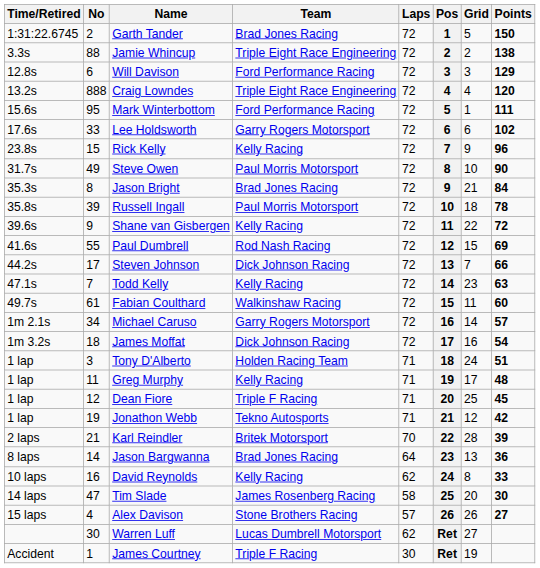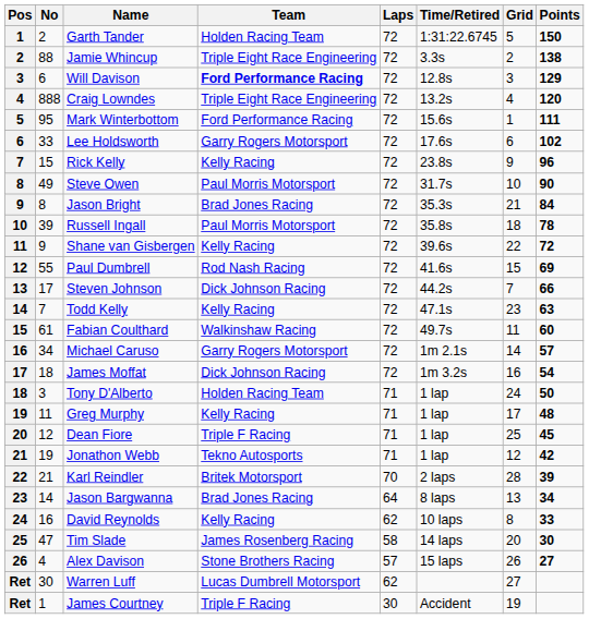 <table class="wikitable" style="font-size: 95%;">
 <tr>
-<th>Time/Retired</th>
+<th>Pos</th>
 <th>No</th>
 <th>Name</th>
 <th>Team</th>
 <th>Laps</th>
-<th>Pos</th>
+<th>Time/Retired</th>
 <th>Grid</th>
 <th>Points</th>
 </tr>
 <tr>
-<td>1:31:22.6745</td>
+<th>1</th>
 <td>2</td>
 <td><a href='#'>Garth Tander</a></td>
-<td><a href='#'>Brad Jones Racing</a></td>
+<td><a href='#'>Holden Racing Team</a></td>
 <td>72</td>
-<th>1</th>
+<td>1:31:22.6745</td>
 <td>5</td>
 <td><strong>150</strong></td>
 </tr>
 <tr>
-<td>3.3s</td>
+<th>2</th>
 <td>88</td>
 <td><a href='#'>Jamie Whincup</a></td>
 <td><a href='#'>Triple Eight Race Engineering</a></td>
 <td>72</td>
-<th>2</th>
+<td>3.3s</td>
 <td>2</td>
 <td><strong>138</strong></td>
 </tr>
 <tr>
-<td>12.8s</td>
+<th>3</th>
 <td>6</td>
 <td><a href='#'>Will Davison</a></td>
-<td><a href='#'>Ford Performance Racing</a></td>
+<td><strong><a href='#'>Ford Performance Racing</a></strong></td>
 <td>72</td>
-<th>3</th>
+<td>12.8s</td>
 <td>3</td>
 <td><strong>129</strong></td>
 </tr>
 <tr>
-<td>13.2s</td>
+<th>4</th>
 <td>888</td>
 <td><a href='#'>Craig Lowndes</a></td>
 <td><a href='#'>Triple Eight Race Engineering</a></td>
 <td>72</td>
-<th>4</th>
+<td>13.2s</td>
 <td>4</td>
 <td><strong>120</strong></td>
 </tr>
 <tr>
-<td>15.6s</td>
+<th>5</th>
 <td>95</td>
 <td><a href='#'>Mark Winterbottom</a></td>
 <td><a href='#'>Ford Performance Racing</a></td>
 <td>72</td>
-<th>5</th>
+<td>15.6s</td>
 <td>1</td>
 <td><strong>111</strong></td>
 </tr>
 <tr>
-<td>17.6s</td>
+<th>6</th>
 <td>33</td>
 <td><a href='#'>Lee Holdsworth</a></td>
 <td><a href='#'>Garry Rogers Motorsport</a></td>
 <td>72</td>
-<th>6</th>
+<td>17.6s</td>
 <td>6</td>
 <td><strong>102</strong></td>
 </tr>
 <tr>
-<td>23.8s</td>
+<th>7</th>
 <td>15</td>
 <td><a href='#'>Rick Kelly</a></td>
 <td><a href='#'>Kelly Racing</a></td>
 <td>72</td>
-<th>7</th>
+<td>23.8s</td>
 <td>9</td>
 <td><strong>96</strong></td>
 </tr>
 <tr>
-<td>31.7s</td>
+<th>8</th>
 <td>49</td>
 <td><a href='#'>Steve Owen</a></td>
 <td><a href='#'>Paul Morris Motorsport</a></td>
 <td>72</td>
-<th>8</th>
+<td>31.7s</td>
 <td>10</td>
 <td><strong>90</strong></td>
 </tr>
 <tr>
-<td>35.3s</td>
+<th>9</th>
 <td>8</td>
 <td><a href='#'>Jason Bright</a></td>
 <td><a href='#'>Brad Jones Racing</a></td>
 <td>72</td>
-<th>9</th>
+<td>35.3s</td>
 <td>21</td>
 <td><strong>84</strong></td>
 </tr>
 <tr>
-<td>35.8s</td>
+<th>10</th>
 <td>39</td>
 <td><a href='#'>Russell Ingall</a></td>
 <td><a href='#'>Paul Morris Motorsport</a></td>
 <td>72</td>
-<th>10</th>
+<td>35.8s</td>
 <td>18</td>
 <td><strong>78</strong></td>
 </tr>
 <tr>
-<td>39.6s</td>
+<th>11</th>
 <td>9</td>
 <td><a href='#'>Shane van Gisbergen</a></td>
 <td><a href='#'>Kelly Racing</a></td>
 <td>72</td>
-<th>11</th>
+<td>39.6s</td>
 <td>22</td>
 <td><strong>72</strong></td>
 </tr>
 <tr>
-<td>41.6s</td>
+<th>12</th>
 <td>55</td>
 <td><a href='#'>Paul Dumbrell</a></td>
 <td><a href='#'>Rod Nash Racing</a></td>
 <td>72</td>
-<th>12</th>
+<td>41.6s</td>
 <td>15</td>
 <td><strong>69</strong></td>
 </tr>
 <tr>
-<td>44.2s</td>
+<th>13</th>
 <td>17</td>
 <td><a href='#'>Steven Johnson</a></td>
 <td><a href='#'>Dick Johnson Racing</a></td>
 <td>72</td>
-<th>13</th>
+<td>44.2s</td>
 <td>7</td>
 <td><strong>66</strong></td>
 </tr>
 <tr>
-<td>47.1s</td>
+<th>14</th>
 <td>7</td>
 <td><a href='#'>Todd Kelly</a></td>
 <td><a href='#'>Kelly Racing</a></td>
 <td>72</td>
-<th>14</th>
+<td>47.1s</td>
 <td>23</td>
 <td><strong>63</strong></td>
 </tr>
 <tr>
-<td>49.7s</td>
+<th>15</th>
 <td>61</td>
 <td><a href='#'>Fabian Coulthard</a></td>
 <td><a href='#'>Walkinshaw Racing</a></td>
 <td>72</td>
-<th>15</th>
+<td>49.7s</td>
 <td>11</td>
 <td><strong>60</strong></td>
 </tr>
 <tr>
-<td>1m 2.1s</td>
+<th>16</th>
 <td>34</td>
 <td><a href='#'>Michael Caruso</a></td>
 <td><a href='#'>Garry Rogers Motorsport</a></td>
 <td>72</td>
-<th>16</th>
+<td>1m 2.1s</td>
 <td>14</td>
 <td><strong>57</strong></td>
 </tr>
 <tr>
-<td>1m 3.2s</td>
+<th>17</th>
 <td>18</td>
 <td><a href='#'>James Moffat</a></td>
 <td><a href='#'>Dick Johnson Racing</a></td>
 <td>72</td>
-<th>17</th>
+<td>1m 3.2s</td>
 <td>16</td>
 <td><strong>54</strong></td>
 </tr>
 <tr>
-<td> 1 lap</td>
+<th>18</th>
 <td>3</td>
 <td><a href='#'>Tony D'Alberto</a></td>
 <td><a href='#'>Holden Racing Team</a></td>
 <td>71</td>
-<th>18</th>
+<td> 1 lap</td>
 <td>24</td>
-<td><strong>51</strong></td>
+<td><strong>50</strong></td>
 </tr>
 <tr>
-<td> 1 lap</td>
+<th>19</th>
 <td>11</td>
 <td><a href='#'>Greg Murphy</a></td>
 <td><a href='#'>Kelly Racing</a></td>
 <td>71</td>
-<th>19</th>
+<td> 1 lap</td>
 <td>17</td>
 <td><strong>48</strong></td>
 </tr>
 <tr>
-<td> 1 lap</td>
+<th>20</th>
 <td>12</td>
 <td><a href='#'>Dean Fiore</a></td>
 <td><a href='#'>Triple F Racing</a></td>
 <td>71</td>
-<th>20</th>
+<td> 1 lap</td>
 <td>25</td>
 <td><strong>45</strong></td>
 </tr>
 <tr>
-<td> 1 lap</td>
+<th>21</th>
 <td>19</td>
 <td><a href='#'>Jonathon Webb</a></td>
 <td><a href='#'>Tekno Autosports</a></td>
 <td>71</td>
-<th>21</th>
+<td> 1 lap</td>
 <td>12</td>
 <td><strong>42</strong></td>
 </tr>
 <tr>
-<td> 2 laps</td>
+<th>22</th>
 <td>21</td>
 <td><a href='#'>Karl Reindler</a></td>
 <td><a href='#'>Britek Motorsport</a></td>
 <td>70</td>
-<th>22</th>
+<td> 2 laps</td>
 <td>28</td>
 <td><strong>39</strong></td>
 </tr>
 <tr>
-<td> 8 laps</td>
+<th>23</th>
 <td>14</td>
 <td><a href='#'>Jason Bargwanna</a></td>
 <td><a href='#'>Brad Jones Racing</a></td>
 <td>64</td>
-<th>23</th>
+<td> 8 laps</td>
 <td>13</td>
-<td><strong>36</strong></td>
+<td><strong>34</strong></td>
 </tr>
 <tr>
-<td> 10 laps</td>
+<th>24</th>
 <td>16</td>
 <td><a href='#'>David Reynolds</a></td>
 <td><a href='#'>Kelly Racing</a></td>
 <td>62</td>
-<th>24</th>
+<td> 10 laps</td>
 <td>8</td>
 <td><strong>33</strong></td>
 </tr>
 <tr>
-<td> 14 laps</td>
+<th>25</th>
 <td>47</td>
 <td><a href='#'>Tim Slade</a></td>
 <td><a href='#'>James Rosenberg Racing</a></td>
 <td>58</td>
-<th>25</th>
+<td> 14 laps</td>
 <td>20</td>
 <td><strong>30</strong></td>
 </tr>
 <tr>
-<td> 15 laps</td>
+<th>26</th>
 <td>4</td>
 <td><a href='#'>Alex Davison</a></td>
 <td><a href='#'>Stone Brothers Racing</a></td>
 <td>57</td>
-<th>26</th>
+<td> 15 laps</td>
 <td>26</td>
 <td><strong>27</strong></td>
 </tr>
 <tr>
-<td></td>
+<th>Ret</th>
 <td>30</td>
 <td><a href='#'>Warren Luff</a></td>
 <td><a href='#'>Lucas Dumbrell Motorsport</a></td>
 <td>62</td>
-<th>Ret</th>
+<td></td>
 <td>27</td>
 <td></td>
 </tr>
 <tr>
-<td>Accident</td>
+<th>Ret</th>
 <td>1</td>
 <td><a href='#'>James Courtney</a></td>
 <td><a href='#'>Triple F Racing</a></td>
 <td>30</td>
-<th>Ret</th>
+<td>Accident</td>
 <td>19</td>
 <td></td>
 </tr>
 </table>
